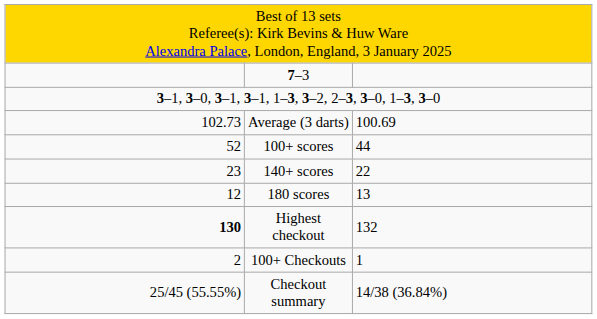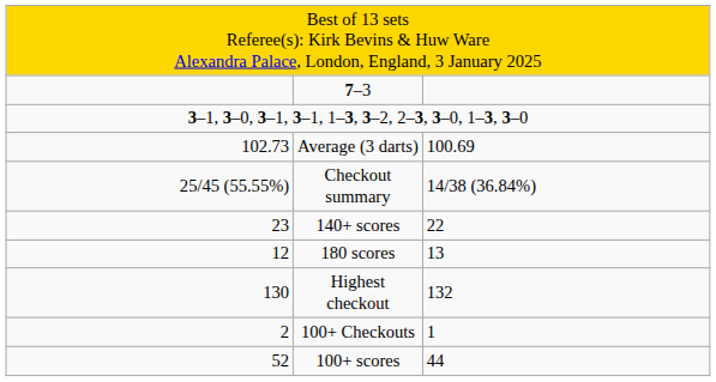 <table class="wikitable" style="font-size: 90%; margin: 1em auto 1em auto;">
 <tr>
 <td colspan="3" align="center" bgcolor="#ffd700">Best of 13 sets<br> Referee(s): Kirk Bevins & Huw Ware <br><a href='#'>Alexandra Palace</a>, London, England, 3 January 2025</td>
 </tr>
 <tr>
 <td width="230" align="right"><strong></strong></td>
 <td width="100" align="center"><strong>7</strong>–3</td>
 <td width="230"></td>
 </tr>
 <tr>
 <td colspan="3" align="center" style="font-size: 100%"><strong>3</strong>–1, <strong>3</strong>–0, <strong>3</strong>–1, <strong>3</strong>–1, 1–<strong>3</strong>, <strong>3</strong>–2, 2–<strong>3</strong>, <strong>3</strong>–0, 1–<strong>3</strong>, <strong>3</strong>–0</td>
 </tr>
 <tr>
 <td align="right">102.73</td>
 <td align="center">Average (3 darts)</td>
 <td>100.69</td>
 </tr>
 <tr>
-<td align="right">52</td>
-<td align="center">100+ scores</td>
-<td>44</td>
+<td align="right">25/45 (55.55%)</td>
+<td align="center">Checkout summary</td>
+<td>14/38 (36.84%)</td>
 </tr>
 <tr>
 <td align="right">23</td>
 <td align="center">140+ scores</td>
 <td>22</td>
 </tr>
 <tr>
 <td align="right">12</td>
 <td align="center">180 scores</td>
 <td>13</td>
 </tr>
 <tr>
-<td align="right"><strong>130</strong></td>
+<td align="right">130</td>
 <td align="center">Highest checkout</td>
 <td>132</td>
 </tr>
 <tr>
 <td align="right">2</td>
 <td align="center">100+ Checkouts</td>
 <td>1</td>
 </tr>
 <tr>
-<td align="right">25/45 (55.55%)</td>
-<td align="center">Checkout summary</td>
-<td>14/38 (36.84%)</td>
+<td align="right">52</td>
+<td align="center">100+ scores</td>
+<td>44</td>
 </tr>
 </table>
